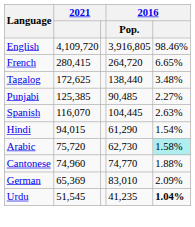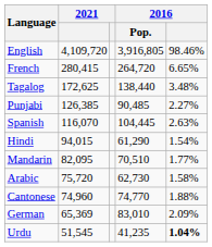 <table class="wikitable collapsible sortable">
 <tr>
 <th rowspan="2">Language</th>
 <th colspan="2"><a href='#'>2021</a></th>
 <th colspan="2"><a href='#'>2016</a></th>
 </tr>
 <tr>
 <th><a href='#'></a></th>
 <th></th>
 <th>Pop.</th>
 <th></th>
 </tr>
 <tr>
 <td><a href='#'>English</a></td>
 <td>4,109,720</td>
 <td></td>
 <td>3,916,805</td>
 <td>98.46%</td>
 </tr>
 <tr>
 <td><a href='#'>French</a></td>
 <td>280,415</td>
 <td></td>
 <td>264,720</td>
 <td>6.65%</td>
 </tr>
 <tr>
 <td><a href='#'>Tagalog</a></td>
 <td>172,625</td>
 <td></td>
 <td>138,440</td>
 <td>3.48%</td>
 </tr>
 <tr>
 <td><a href='#'>Punjabi</a></td>
-<td>125,385</td>
+<td>126,385</td>
 <td></td>
 <td>90,485</td>
 <td>2.27%</td>
 </tr>
 <tr>
 <td><a href='#'>Spanish</a></td>
 <td>116,070</td>
 <td></td>
 <td>104,445</td>
 <td>2.63%</td>
 </tr>
 <tr>
 <td><a href='#'>Hindi</a></td>
 <td>94,015</td>
 <td></td>
 <td>61,290</td>
 <td>1.54%</td>
 </tr>
 <tr>
+<td><a href='#'>Mandarin</a></td>
+<td>82,095</td>
+<td></td>
+<td>70,510</td>
+<td>1.77%</td>
+</tr>
+<tr>
 <td><a href='#'>Arabic</a></td>
 <td>75,720</td>
 <td></td>
 <td>62,730</td>
-<td style="background: paleturquoise;">1.58%</td>
+<td>1.58%</td>
 </tr>
 <tr>
 <td><a href='#'>Cantonese</a></td>
 <td>74,960</td>
 <td></td>
 <td>74,770</td>
 <td>1.88%</td>
 </tr>
 <tr>
 <td><a href='#'>German</a></td>
 <td>65,369</td>
 <td></td>
 <td>83,010</td>
 <td>2.09%</td>
 </tr>
 <tr>
 <td><a href='#'>Urdu</a></td>
 <td>51,545</td>
 <td></td>
 <td>41,235</td>
 <td><strong>1.04%</strong></td>
 </tr>
 </table>
